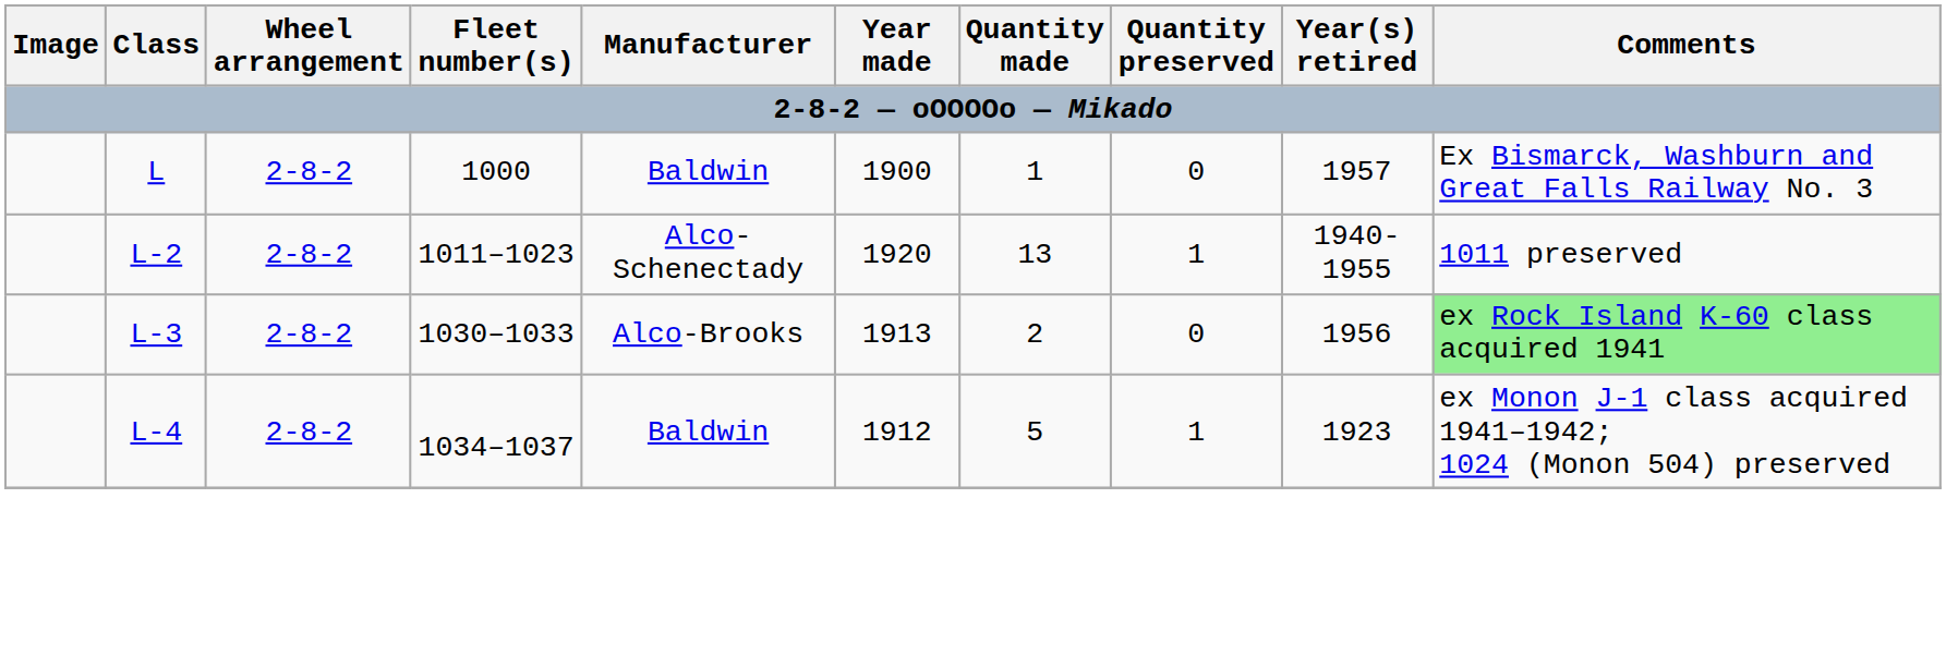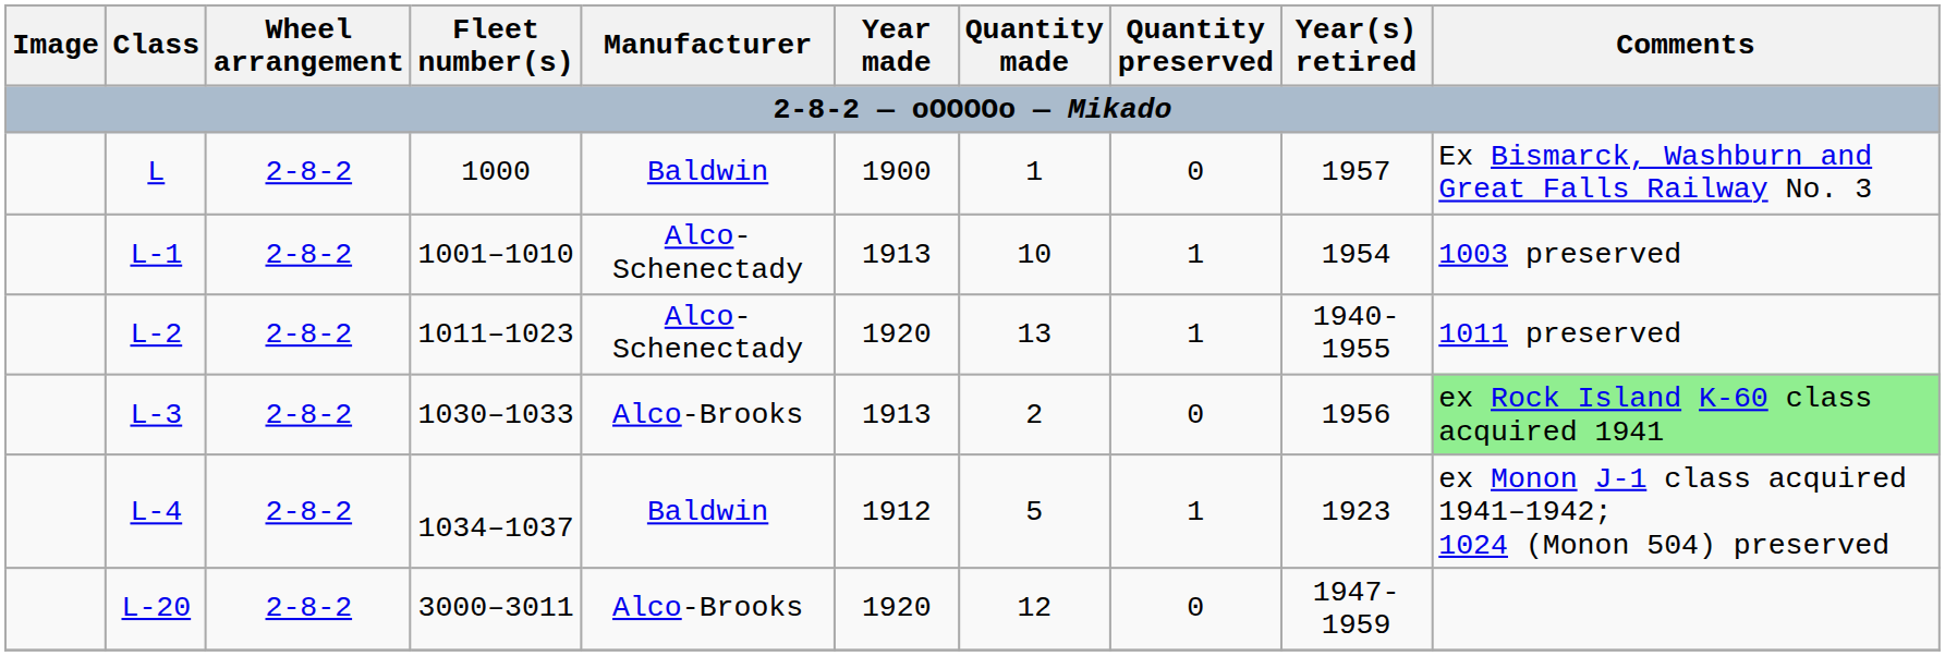 <table class="wikitable" style="text-align:center">
 <tr>
 <th>Image</th>
 <th>Class</th>
 <th>Wheel<br>arrangement</th>
 <th>Fleet<br>number(s)</th>
 <th>Manufacturer</th>
 <th>Year made</th>
 <th>Quantity<br>made</th>
 <th>Quantity<br>preserved</th>
 <th>Year(s)<br>retired</th>
 <th>Comments</th>
 </tr>
 <tr style="Background:#AABBCC; font-weight:bold">
 <td colspan=10>2-8-2 — oOOOOo — <em>Mikado</em></td>
 </tr>
 <tr>
 <td></td>
 <td><a href='#'>L</a></td>
 <td><a href='#'>2-8-2</a></td>
 <td>1000</td>
 <td><a href='#'>Baldwin</a></td>
 <td>1900</td>
 <td>1</td>
 <td>0</td>
 <td>1957</td>
 <td style="text-align:left">Ex <a href='#'>Bismarck, Washburn and Great Falls Railway</a> No. 3</td>
+</tr>
+<tr>
+<td></td>
+<td><a href='#'>L-1</a></td>
+<td><a href='#'>2-8-2</a></td>
+<td>1001–1010</td>
+<td><a href='#'>Alco</a>-Schenectady</td>
+<td>1913</td>
+<td>10</td>
+<td>1</td>
+<td>1954</td>
+<td style="text-align:left"><a href='#'>1003</a> preserved</td>
 </tr>
 <tr>
 <td></td>
 <td><a href='#'>L-2</a></td>
 <td><a href='#'>2-8-2</a></td>
 <td>1011–1023</td>
 <td><a href='#'>Alco</a>-Schenectady</td>
 <td>1920</td>
 <td>13</td>
 <td>1</td>
 <td>1940-1955</td>
 <td style="text-align:left"><a href='#'>1011</a> preserved</td>
 </tr>
 <tr>
 <td></td>
 <td><a href='#'>L-3</a></td>
 <td><a href='#'>2-8-2</a></td>
 <td>1030–1033</td>
 <td><a href='#'>Alco</a>-Brooks</td>
 <td>1913</td>
 <td>2</td>
 <td>0</td>
 <td>1956</td>
 <td style="background: lightgreen; text-align:left">ex <a href='#'>Rock Island</a> <a href='#'>K-60</a> class acquired 1941</td>
 </tr>
 <tr>
 <td></td>
 <td><a href='#'>L-4</a></td>
 <td><a href='#'>2-8-2</a></td>
 <td><br>1034–1037</td>
 <td><a href='#'>Baldwin</a></td>
 <td>1912</td>
 <td>5</td>
 <td>1</td>
 <td>1923</td>
 <td style="text-align:left">ex <a href='#'>Monon</a> <a href='#'>J-1</a> class acquired 1941–1942;<br><a href='#'>1024</a> (Monon 504) preserved</td>
 </tr>
 <tr>
+<td></td>
+<td><a href='#'>L-20</a></td>
+<td><a href='#'>2-8-2</a></td>
+<td>3000–3011</td>
+<td><a href='#'>Alco</a>-Brooks</td>
+<td>1920</td>
+<td>12</td>
+<td>0</td>
+<td>1947-1959</td>
+<td style="text-align:left"></td>
+</tr>
+<tr>
 </tr>
 </table>
